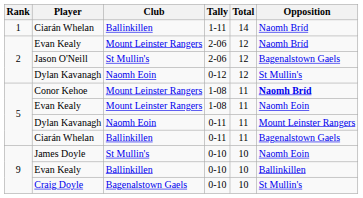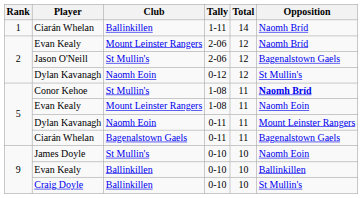 <table class="wikitable">
 <tr>
 <th>Rank</th>
 <th>Player</th>
 <th>Club</th>
 <th>Tally</th>
 <th>Total</th>
 <th>Opposition</th>
 </tr>
 <tr>
 <td rowspan="1" style="text-align:center;">1</td>
 <td>Ciarán Whelan</td>
 <td><a href='#'>Ballinkillen</a></td>
 <td align=center>1-11</td>
 <td align=center>14</td>
 <td><a href='#'>Naomh Bríd</a></td>
 </tr>
 <tr>
 <td rowspan="3" style="text-align:center;">2</td>
 <td>Evan Kealy</td>
 <td><a href='#'>Mount Leinster Rangers</a></td>
 <td align=center>2-06</td>
 <td align=center>12</td>
 <td><a href='#'>Naomh Bríd</a></td>
 </tr>
 <tr>
 <td>Jason O'Neill</td>
 <td><a href='#'>St Mullin's</a></td>
 <td align=center>2-06</td>
 <td align=center>12</td>
 <td><a href='#'>Bagenalstown Gaels</a></td>
 </tr>
 <tr>
 <td>Dylan Kavanagh</td>
 <td><a href='#'>Naomh Eoin</a></td>
 <td align=center>0-12</td>
 <td align=center>12</td>
 <td><a href='#'>St Mullin's</a></td>
 </tr>
 <tr>
 <td rowspan="4" style="text-align:center;">5</td>
 <td>Conor Kehoe</td>
-<td><a href='#'>Mount Leinster Rangers</a></td>
+<td><a href='#'>St Mullin's</a></td>
 <td align=center>1-08</td>
 <td align=center>11</td>
 <td><strong><a href='#'>Naomh Bríd</a></strong></td>
 </tr>
 <tr>
 <td>Evan Kealy</td>
 <td><a href='#'>Mount Leinster Rangers</a></td>
 <td align=center>1-08</td>
 <td align=center>11</td>
 <td><a href='#'>Naomh Eoin</a></td>
 </tr>
 <tr>
 <td>Dylan Kavanagh</td>
 <td><a href='#'>Naomh Eoin</a></td>
 <td align=center>0-11</td>
 <td align=center>11</td>
 <td><a href='#'>Mount Leinster Rangers</a></td>
 </tr>
 <tr>
 <td>Ciarán Whelan</td>
-<td><a href='#'>Ballinkillen</a></td>
+<td><a href='#'>Bagenalstown Gaels</a></td>
 <td align=center>0-11</td>
 <td align=center>11</td>
 <td><a href='#'>Bagenalstown Gaels</a></td>
 </tr>
 <tr>
 <td rowspan="3" style="text-align:center;">9</td>
 <td>James Doyle</td>
 <td><a href='#'>St Mullin's</a></td>
 <td align=center>0-10</td>
 <td align=center>10</td>
 <td><a href='#'>Naomh Eoin</a></td>
 </tr>
 <tr>
 <td>Evan Kealy</td>
 <td><a href='#'>Ballinkillen</a></td>
 <td align=center>0-10</td>
 <td align=center>10</td>
 <td><a href='#'>Ballinkillen</a></td>
 </tr>
 <tr>
 <td><a href='#'>Craig Doyle</a></td>
-<td><a href='#'>Bagenalstown Gaels</a></td>
+<td><a href='#'>Ballinkillen</a></td>
 <td align=center>0-10</td>
 <td align=center>10</td>
 <td><a href='#'>St Mullin's</a></td>
 </tr>
 </table>
